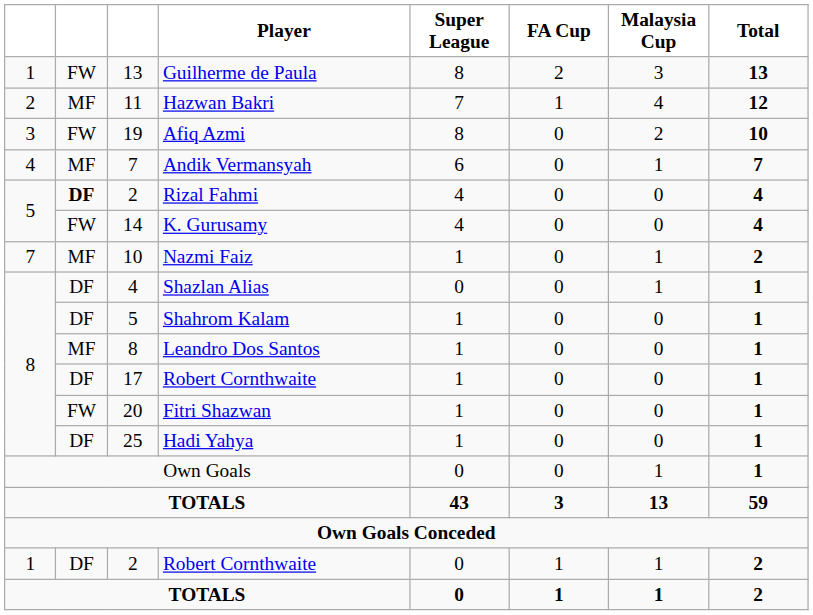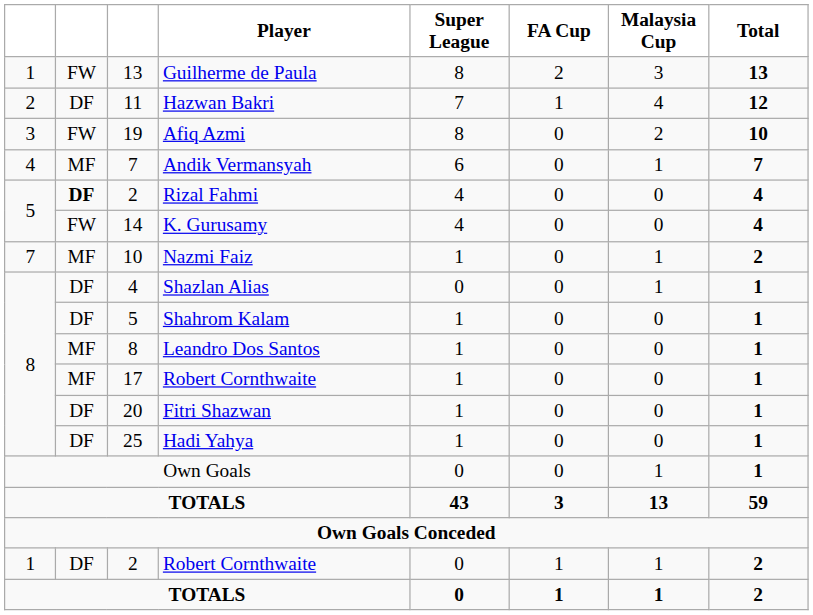 <table class="wikitable" style="text-align:center;">
 <tr>
 <th style="background:white; color:black; width:35px;"></th>
 <th style="background:white; color:black; width:35px;"></th>
 <th style="background:white; color:black; width:35px;"></th>
 <th style="background:white; color:black; width:200px;">Player</th>
 <th style="background:white; color:black; width:75px;">Super League</th>
 <th style="background:white; color:black; width:75px;">FA Cup</th>
 <th style="background:white; color:black; width:75px;">Malaysia Cup</th>
 <th style="background:white; color:black; width:75px;"><strong>Total</strong></th>
 </tr>
 <tr>
 <td>1</td>
 <td>FW</td>
 <td>13</td>
 <td align="left"> <a href='#'>Guilherme de Paula</a></td>
 <td>8</td>
 <td>2</td>
 <td>3</td>
 <td><strong>13</strong></td>
 </tr>
 <tr>
 <td>2</td>
-<td>MF</td>
+<td>DF</td>
 <td>11</td>
 <td align=left> <a href='#'>Hazwan Bakri</a></td>
 <td>7</td>
 <td>1</td>
 <td>4</td>
 <td><strong>12</strong></td>
 </tr>
 <tr>
 <td>3</td>
 <td>FW</td>
 <td>19</td>
 <td align=left> <a href='#'>Afiq Azmi</a></td>
 <td>8</td>
 <td>0</td>
 <td>2</td>
 <td><strong>10</strong></td>
 </tr>
 <tr>
 <td>4</td>
 <td>MF</td>
 <td>7</td>
 <td align="left"> <a href='#'>Andik Vermansyah</a></td>
 <td>6</td>
 <td>0</td>
 <td>1</td>
 <td><strong>7</strong></td>
 </tr>
 <tr>
 <td rowspan="2">5</td>
 <td><strong>DF</strong></td>
 <td>2</td>
 <td align="left"> <a href='#'>Rizal Fahmi</a></td>
 <td>4</td>
 <td>0</td>
 <td>0</td>
 <td><strong>4</strong></td>
 </tr>
 <tr>
 <td>FW</td>
 <td>14</td>
 <td align="left"> <a href='#'>K. Gurusamy</a></td>
 <td>4</td>
 <td>0</td>
 <td>0</td>
 <td><strong>4</strong></td>
 </tr>
 <tr>
 <td>7</td>
 <td>MF</td>
 <td>10</td>
 <td align="left"> <a href='#'>Nazmi Faiz</a></td>
 <td>1</td>
 <td>0</td>
 <td>1</td>
 <td><strong>2</strong></td>
 </tr>
 <tr>
 <td rowspan="6">8</td>
 <td>DF</td>
 <td>4</td>
 <td align=left> <a href='#'>Shazlan Alias</a></td>
 <td>0</td>
 <td>0</td>
 <td>1</td>
 <td><strong>1</strong></td>
 </tr>
 <tr>
 <td>DF</td>
 <td>5</td>
 <td align="left"> <a href='#'>Shahrom Kalam</a></td>
 <td>1</td>
 <td>0</td>
 <td>0</td>
 <td><strong>1</strong></td>
 </tr>
 <tr>
 <td>MF</td>
 <td>8</td>
 <td align="left"> <a href='#'>Leandro Dos Santos</a></td>
 <td>1</td>
 <td>0</td>
 <td>0</td>
 <td><strong>1</strong></td>
 </tr>
 <tr>
-<td>DF</td>
+<td>MF</td>
 <td>17</td>
 <td align="left"> <a href='#'>Robert Cornthwaite</a></td>
 <td>1</td>
 <td>0</td>
 <td>0</td>
 <td><strong>1</strong></td>
 </tr>
 <tr>
-<td>FW</td>
+<td>DF</td>
 <td>20</td>
 <td align="left"> <a href='#'>Fitri Shazwan</a></td>
 <td>1</td>
 <td>0</td>
 <td>0</td>
 <td><strong>1</strong></td>
 </tr>
 <tr>
 <td>DF</td>
 <td>25</td>
 <td align=left> <a href='#'>Hadi Yahya</a></td>
 <td>1</td>
 <td>0</td>
 <td>0</td>
 <td><strong>1</strong></td>
 </tr>
 <tr>
 <td colspan="4">Own Goals</td>
 <td>0</td>
 <td>0</td>
 <td>1</td>
 <td><strong>1</strong></td>
 </tr>
 <tr>
 <td colspan="4"><strong>TOTALS</strong></td>
 <td><strong>43</strong></td>
 <td><strong>3</strong></td>
 <td><strong>13</strong></td>
 <td><strong>59</strong></td>
 </tr>
 <tr>
 <td colspan="9"><strong>Own Goals Conceded</strong></td>
 </tr>
 <tr>
 <td>1</td>
 <td>DF</td>
 <td>2</td>
 <td align=left> <a href='#'>Robert Cornthwaite</a></td>
 <td>0</td>
 <td>1</td>
 <td>1</td>
 <td><strong>2</strong></td>
 </tr>
 <tr>
 <td colspan="4"><strong>TOTALS</strong></td>
 <td><strong>0</strong></td>
 <td><strong>1</strong></td>
 <td><strong>1</strong></td>
 <td><strong>2</strong></td>
 </tr>
 </table>
